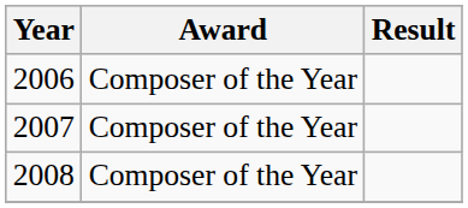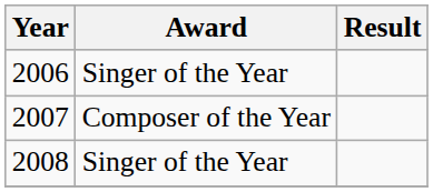 <table class="wikitable">
 <tr>
 <th>Year</th>
 <th>Award</th>
 <th>Result</th>
 </tr>
 <tr>
 <td>2006</td>
-<td>Composer of the Year</td>
+<td>Singer of the Year</td>
 <td></td>
 </tr>
 <tr>
 <td>2007</td>
 <td>Composer of the Year</td>
 <td></td>
 </tr>
 <tr>
 <td>2008</td>
-<td>Composer of the Year</td>
+<td>Singer of the Year</td>
 <td></td>
 </tr>
 <tr>
 </tr>
 </table>
